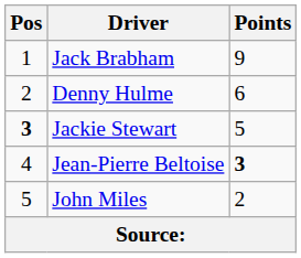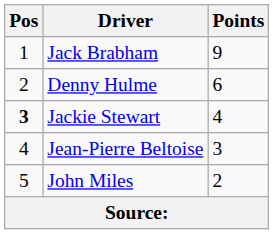 <table class="wikitable" style="font-size: 95%;">
 <tr>
 <th>Pos</th>
 <th>Driver</th>
 <th>Points</th>
 </tr>
 <tr>
 <td align="center">1</td>
 <td> <a href='#'>Jack Brabham</a></td>
 <td align="left">9</td>
 </tr>
 <tr>
 <td align="center">2</td>
 <td> <a href='#'>Denny Hulme</a></td>
 <td align="left">6</td>
 </tr>
 <tr>
 <td align="center"><strong>3</strong></td>
 <td> <a href='#'>Jackie Stewart</a></td>
-<td align="left">5</td>
+<td align="left">4</td>
 </tr>
 <tr>
 <td align="center">4</td>
 <td> <a href='#'>Jean-Pierre Beltoise</a></td>
-<td align="left"><strong>3</strong></td>
+<td align="left">3</td>
 </tr>
 <tr>
 <td align="center">5</td>
 <td> <a href='#'>John Miles</a></td>
 <td align="left">2</td>
 </tr>
 <tr>
 <th colspan=4>Source:</th>
 </tr>
 </table>
